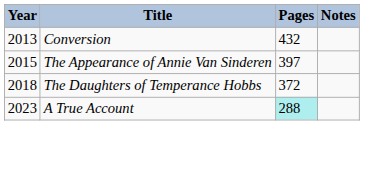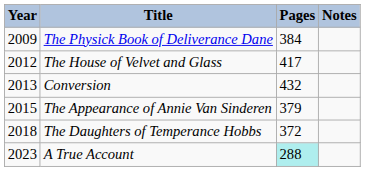 <table class="wikitable">
 <tr style="text-align:center;">
 <th style="background:#B0C4DE;">Year</th>
 <th style="background:#B0C4DE;">Title</th>
 <th style="background:#B0C4DE;">Pages</th>
 <th style="background:#B0C4DE;">Notes</th>
+</tr>
+<tr>
+<td>2009</td>
+<td><em><a href='#'>The Physick Book of Deliverance Dane</a></em></td>
+<td>384</td>
+<td></td>
+</tr>
+<tr>
+<td>2012</td>
+<td><em>The House of Velvet and Glass</em></td>
+<td>417</td>
+<td></td>
 </tr>
 <tr>
 <td>2013</td>
 <td><em>Conversion</em></td>
 <td>432</td>
 <td></td>
 </tr>
 <tr>
 <td>2015</td>
 <td><em>The Appearance of Annie Van Sinderen</em></td>
-<td>397</td>
+<td>379</td>
 <td></td>
 </tr>
 <tr>
 <td>2018</td>
 <td><em>The Daughters of Temperance Hobbs</em></td>
 <td>372</td>
 <td></td>
 </tr>
 <tr>
 <td>2023</td>
 <td><em>A True Account</em></td>
 <td style="background: paleturquoise;">288</td>
 </tr>
 </table>
